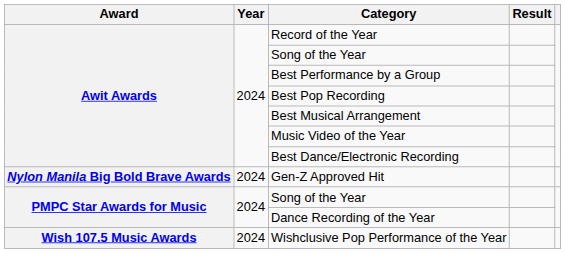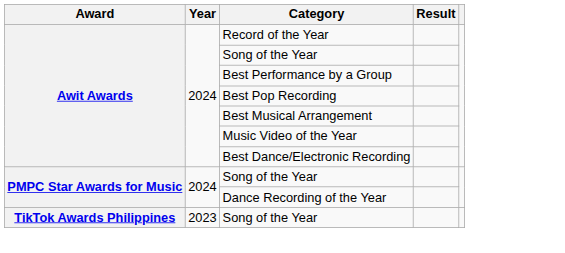 <table class="wikitable sortable plainrowheaders" style="border:none; margin:0;">
 <tr>
 <th scope="col">Award</th>
 <th scope="col">Year</th>
 <th scope="col">Category</th>
 <th scope="col">Result</th>
 <th scope="col" class="unsortable"></th>
 </tr>
 <tr>
 <th rowspan="7" scope="row"><a href='#'>Awit Awards</a></th>
 <td rowspan="7">2024</td>
 <td>Record of the Year</td>
 <td></td>
 <td rowspan="7" style="text-align:center;"></td>
 </tr>
 <tr>
 <td>Song of the Year</td>
 <td></td>
 </tr>
 <tr>
 <td>Best Performance by a Group</td>
 <td></td>
 </tr>
 <tr>
 <td>Best Pop Recording</td>
 <td></td>
 </tr>
 <tr>
 <td>Best Musical Arrangement</td>
 <td></td>
 </tr>
 <tr>
 <td>Music Video of the Year</td>
 <td></td>
 </tr>
 <tr>
 <td>Best Dance/Electronic Recording</td>
 <td></td>
 </tr>
 <tr>
-<th scope="row"><a href='#'><em>Nylon Manila</em> Big Bold Brave Awards</a></th>
-<td>2024</td>
-<td>Gen-Z Approved Hit</td>
-<td></td>
-<td style="text-align:center;"></td>
-</tr>
-<tr>
 <th rowspan="2" scope="row"><a href='#'>PMPC Star Awards for Music</a></th>
 <td rowspan="2">2024</td>
 <td>Song of the Year</td>
 <td></td>
 <td rowspan="2" style="text-align:center;"></td>
 </tr>
 <tr>
 <td>Dance Recording of the Year</td>
 <td></td>
 </tr>
 <tr>
-<th scope="row"><a href='#'>Wish 107.5 Music Awards</a></th>
-<td>2024</td>
-<td>Wishclusive Pop Performance of the Year</td>
+<th scope="row"><a href='#'>TikTok Awards Philippines</a></th>
+<td>2023</td>
+<td>Song of the Year</td>
 <td></td>
 <td style="text-align:center;"></td>
 </tr>
 </table>
